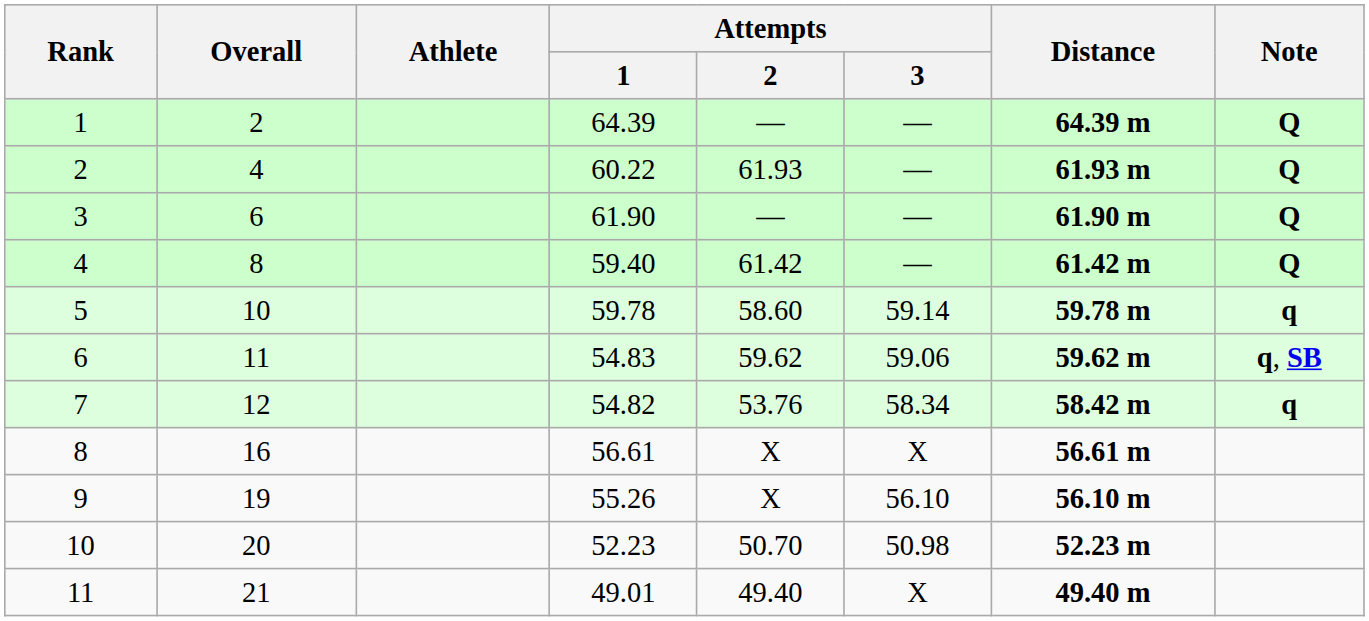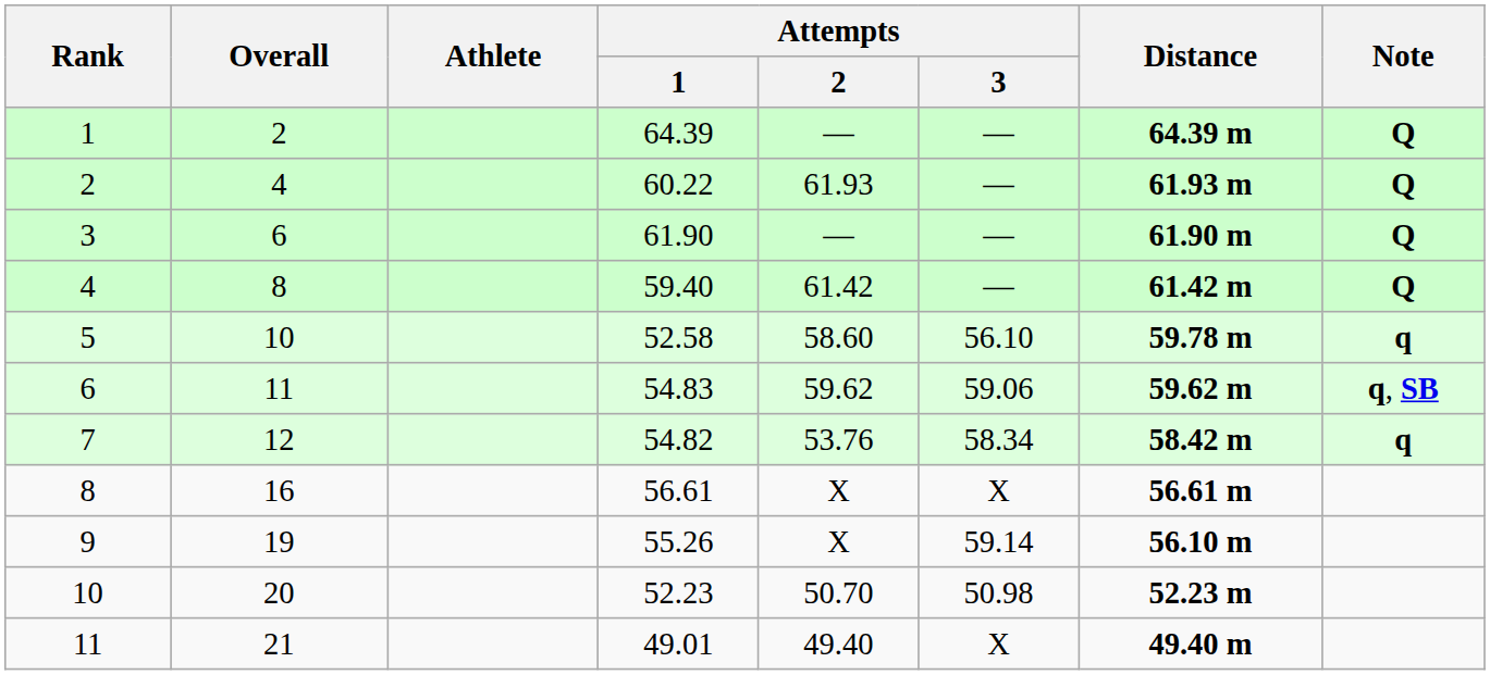 <table class="wikitable" style=" text-align:center; font-size:110%;" width="95%">
 <tr>
 <th rowspan="2">Rank</th>
 <th rowspan="2">Overall</th>
 <th rowspan="2">Athlete</th>
 <th colspan="3">Attempts</th>
 <th rowspan="2">Distance</th>
 <th rowspan="2">Note</th>
 </tr>
 <tr>
 <th>1</th>
 <th>2</th>
 <th>3</th>
 </tr>
 <tr style="background:#ccffcc;">
 <td>1</td>
 <td>2</td>
 <td align=left></td>
 <td>64.39</td>
 <td>—</td>
 <td>—</td>
 <td><strong>64.39 m </strong></td>
 <td><strong>Q</strong></td>
 </tr>
 <tr style="background:#ccffcc;">
 <td>2</td>
 <td>4</td>
 <td align=left></td>
 <td>60.22</td>
 <td>61.93</td>
 <td>—</td>
 <td><strong>61.93 m </strong></td>
 <td><strong>Q</strong></td>
 </tr>
 <tr style="background:#ccffcc;">
 <td>3</td>
 <td>6</td>
 <td align=left></td>
 <td>61.90</td>
 <td>—</td>
 <td>—</td>
 <td><strong>61.90 m </strong></td>
 <td><strong>Q</strong></td>
 </tr>
 <tr style="background:#ccffcc;">
 <td>4</td>
 <td>8</td>
 <td align=left></td>
 <td>59.40</td>
 <td>61.42</td>
 <td>—</td>
 <td><strong>61.42 m </strong></td>
 <td><strong>Q</strong></td>
 </tr>
 <tr style="background:#ddffdd;">
 <td>5</td>
 <td>10</td>
 <td align=left></td>
-<td>59.78</td>
+<td>52.58</td>
 <td>58.60</td>
-<td>59.14</td>
+<td>56.10</td>
 <td><strong>59.78 m </strong></td>
 <td><strong>q</strong></td>
 </tr>
 <tr style="background:#ddffdd;">
 <td>6</td>
 <td>11</td>
 <td align=left></td>
 <td>54.83</td>
 <td>59.62</td>
 <td>59.06</td>
 <td><strong>59.62 m</strong></td>
 <td><strong>q</strong>, <strong><a href='#'>SB</a></strong></td>
 </tr>
 <tr style="background:#ddffdd;">
 <td>7</td>
 <td>12</td>
 <td align=left></td>
 <td>54.82</td>
 <td>53.76</td>
 <td>58.34</td>
 <td><strong>58.42 m </strong></td>
 <td><strong>q</strong></td>
 </tr>
 <tr>
 <td>8</td>
 <td>16</td>
 <td align=left></td>
 <td>56.61</td>
 <td>X</td>
 <td>X</td>
 <td><strong>56.61 m </strong></td>
 <td></td>
 </tr>
 <tr>
 <td>9</td>
 <td>19</td>
 <td align=left></td>
 <td>55.26</td>
 <td>X</td>
-<td>56.10</td>
+<td>59.14</td>
 <td><strong>56.10 m </strong></td>
 <td></td>
 </tr>
 <tr>
 <td>10</td>
 <td>20</td>
 <td align=left></td>
 <td>52.23</td>
 <td>50.70</td>
 <td>50.98</td>
 <td><strong>52.23 m </strong></td>
 <td></td>
 </tr>
 <tr>
 <td>11</td>
 <td>21</td>
 <td align=left></td>
 <td>49.01</td>
 <td>49.40</td>
 <td>X</td>
 <td><strong>49.40 m </strong></td>
 <td></td>
 </tr>
 </table>
